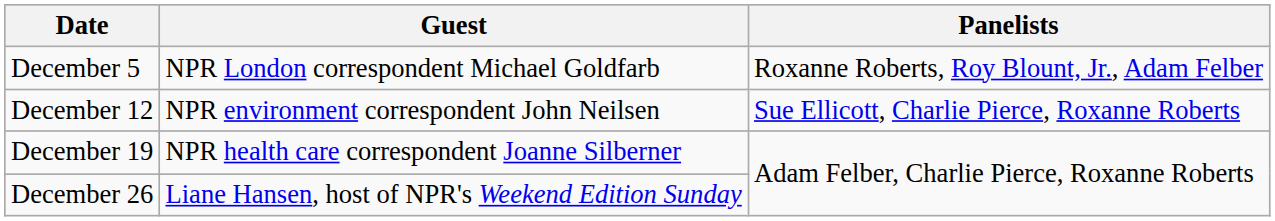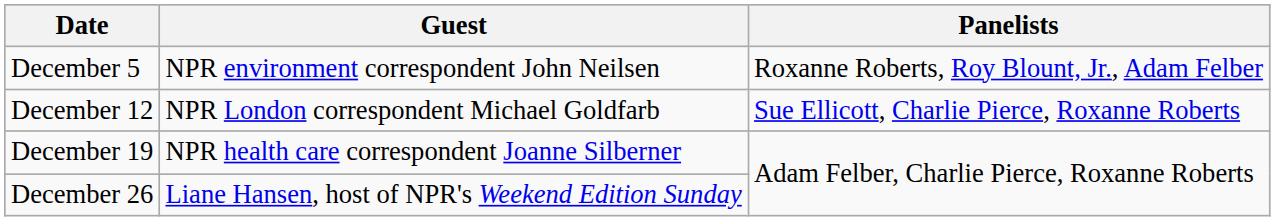 <table class="wikitable">
 <tr>
 <th>Date</th>
 <th>Guest</th>
 <th>Panelists</th>
 </tr>
 <tr>
 <td>December 5</td>
-<td>NPR <a href='#'>London</a> correspondent Michael Goldfarb</td>
+<td>NPR <a href='#'>environment</a> correspondent John Neilsen</td>
 <td>Roxanne Roberts, <a href='#'>Roy Blount, Jr.</a>, <a href='#'>Adam Felber</a></td>
 </tr>
 <tr>
 <td>December 12</td>
-<td>NPR <a href='#'>environment</a> correspondent John Neilsen</td>
+<td>NPR <a href='#'>London</a> correspondent Michael Goldfarb</td>
 <td><a href='#'>Sue Ellicott</a>, <a href='#'>Charlie Pierce</a>, <a href='#'>Roxanne Roberts</a></td>
 </tr>
 <tr>
 <td>December 19</td>
 <td>NPR <a href='#'>health care</a> correspondent <a href='#'>Joanne Silberner</a></td>
 <td rowspan=2>Adam Felber, Charlie Pierce, Roxanne Roberts</td>
 </tr>
 <tr>
 <td>December 26</td>
 <td><a href='#'>Liane Hansen</a>, host of NPR's <em><a href='#'>Weekend Edition Sunday</a></em></td>
 </tr>
 </table>
